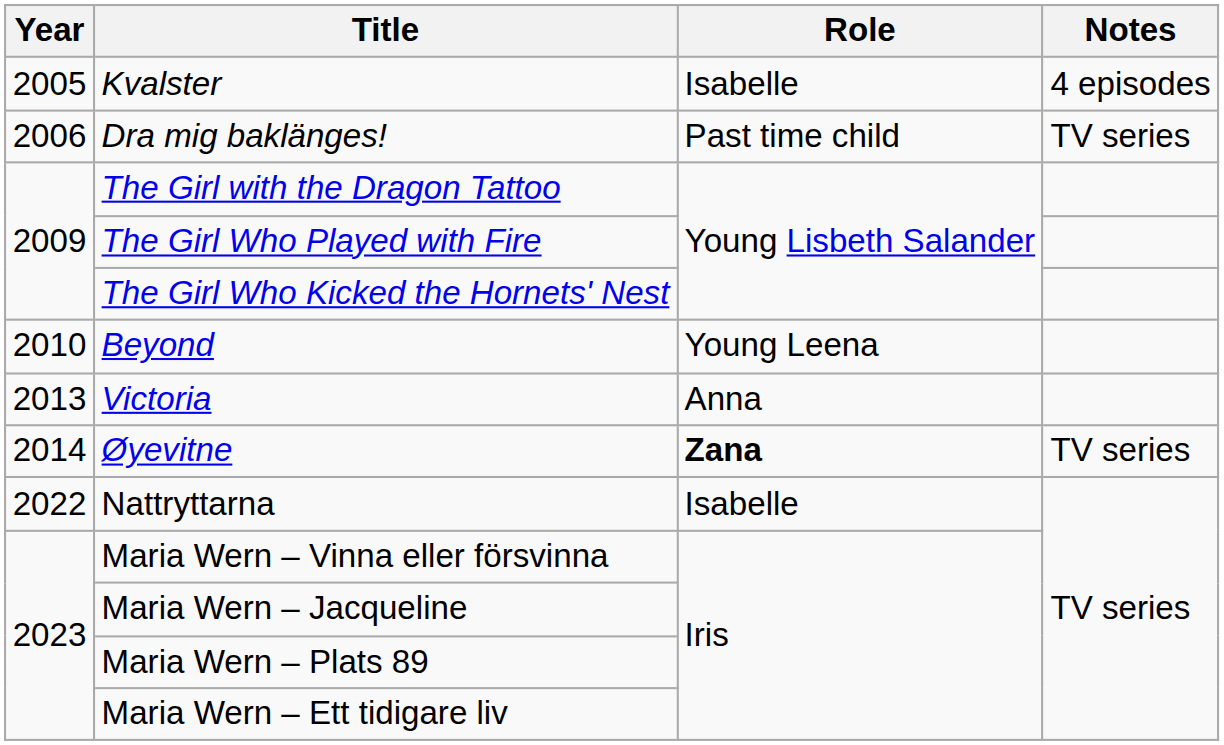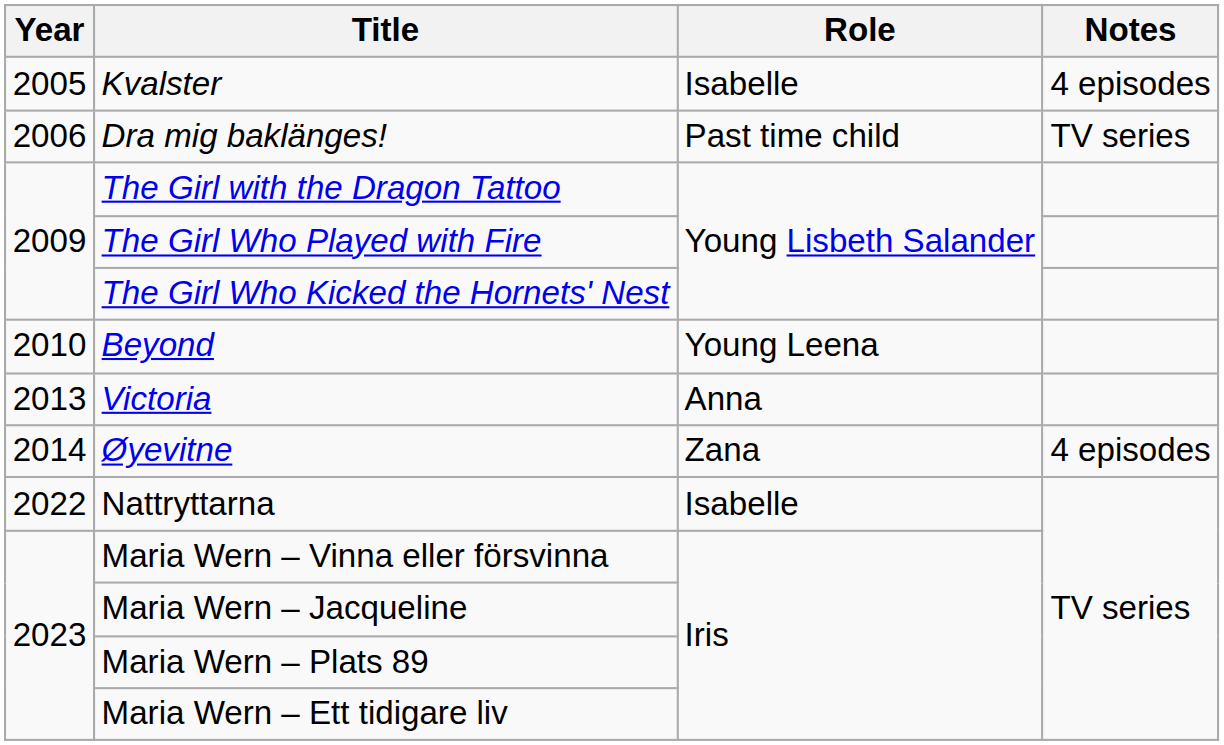 <table class="wikitable sortable">
 <tr>
 <th>Year</th>
 <th>Title</th>
 <th>Role</th>
 <th class="unsortable">Notes</th>
 </tr>
 <tr>
 <td>2005</td>
 <td><em>Kvalster</em></td>
 <td>Isabelle</td>
 <td>4 episodes</td>
 </tr>
 <tr>
 <td>2006</td>
 <td><em>Dra mig baklänges!</em></td>
 <td>Past time child</td>
 <td>TV series</td>
 </tr>
 <tr>
 <td rowspan="3">2009</td>
 <td><em><a href='#'>The Girl with the Dragon Tattoo</a></em></td>
 <td rowspan="3">Young <a href='#'>Lisbeth Salander</a></td>
 <td></td>
 </tr>
 <tr>
 <td><em><a href='#'>The Girl Who Played with Fire</a></em></td>
 <td></td>
 </tr>
 <tr>
 <td><em><a href='#'>The Girl Who Kicked the Hornets' Nest</a></em></td>
 <td></td>
 </tr>
 <tr>
 <td>2010</td>
 <td><em><a href='#'>Beyond</a></em></td>
 <td>Young Leena</td>
 <td></td>
 </tr>
 <tr>
 <td>2013</td>
 <td><em><a href='#'>Victoria</a></em></td>
 <td>Anna</td>
 <td></td>
 </tr>
 <tr>
 <td>2014</td>
 <td><em><a href='#'>Øyevitne</a></em></td>
-<td><strong>Zana</strong></td>
-<td>TV series</td>
+<td>Zana</td>
+<td>4 episodes</td>
 </tr>
 <tr>
 <td>2022</td>
 <td>Nattryttarna</td>
 <td>Isabelle</td>
 <td rowspan="5">TV series</td>
 </tr>
 <tr>
 <td rowspan="4">2023</td>
 <td>Maria Wern – Vinna eller försvinna</td>
 <td rowspan="4">Iris</td>
 </tr>
 <tr>
 <td>Maria Wern – Jacqueline</td>
 </tr>
 <tr>
 <td>Maria Wern – Plats 89</td>
 </tr>
 <tr>
 <td>Maria Wern – Ett tidigare liv</td>
 </tr>
 </table>
